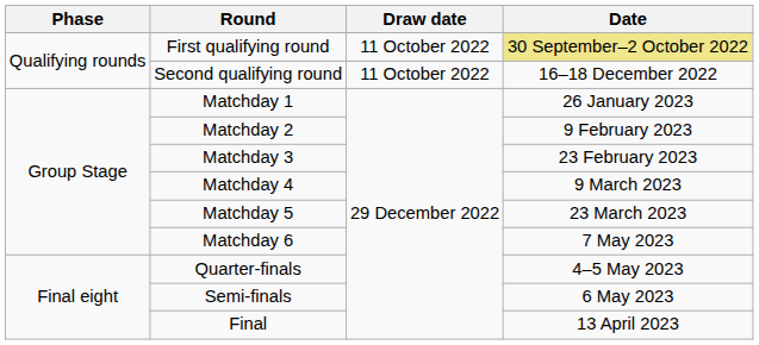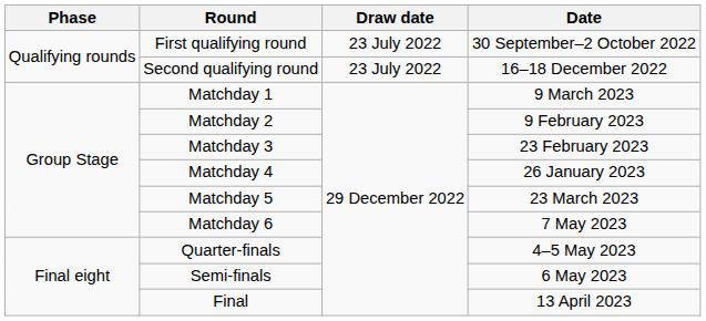 <table class="wikitable" style="text-align:center">
 <tr>
 <th>Phase</th>
 <th>Round</th>
 <th>Draw date</th>
 <th>Date</th>
 </tr>
 <tr>
 <td rowspan="2">Qualifying rounds</td>
 <td>First qualifying round</td>
-<td>11 October 2022</td>
-<td style="background: khaki;">30 September–2 October 2022</td>
+<td>23 July 2022</td>
+<td>30 September–2 October 2022</td>
 </tr>
 <tr>
 <td>Second qualifying round</td>
-<td>11 October 2022</td>
+<td>23 July 2022</td>
 <td>16–18 December 2022</td>
 </tr>
 <tr>
 <td rowspan="6">Group Stage</td>
 <td>Matchday 1</td>
 <td rowspan="9">29 December 2022</td>
-<td>26 January 2023</td>
+<td>9 March 2023</td>
 </tr>
 <tr>
 <td>Matchday 2</td>
 <td>9 February 2023</td>
 </tr>
 <tr>
 <td>Matchday 3</td>
 <td>23 February 2023</td>
 </tr>
 <tr>
 <td>Matchday 4</td>
-<td>9 March 2023</td>
+<td>26 January 2023</td>
 </tr>
 <tr>
 <td>Matchday 5</td>
 <td>23 March 2023</td>
 </tr>
 <tr>
 <td>Matchday 6</td>
 <td>7 May 2023</td>
 </tr>
 <tr>
 <td rowspan="3">Final eight</td>
 <td>Quarter-finals</td>
 <td>4–5 May 2023</td>
 </tr>
 <tr>
 <td>Semi-finals</td>
 <td>6 May 2023</td>
 </tr>
 <tr>
 <td>Final</td>
 <td>13 April 2023</td>
 </tr>
 </table>
